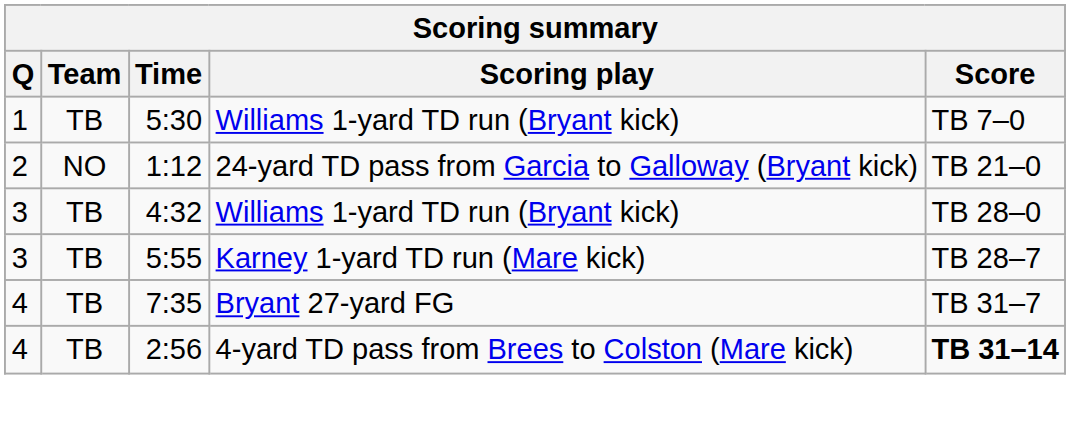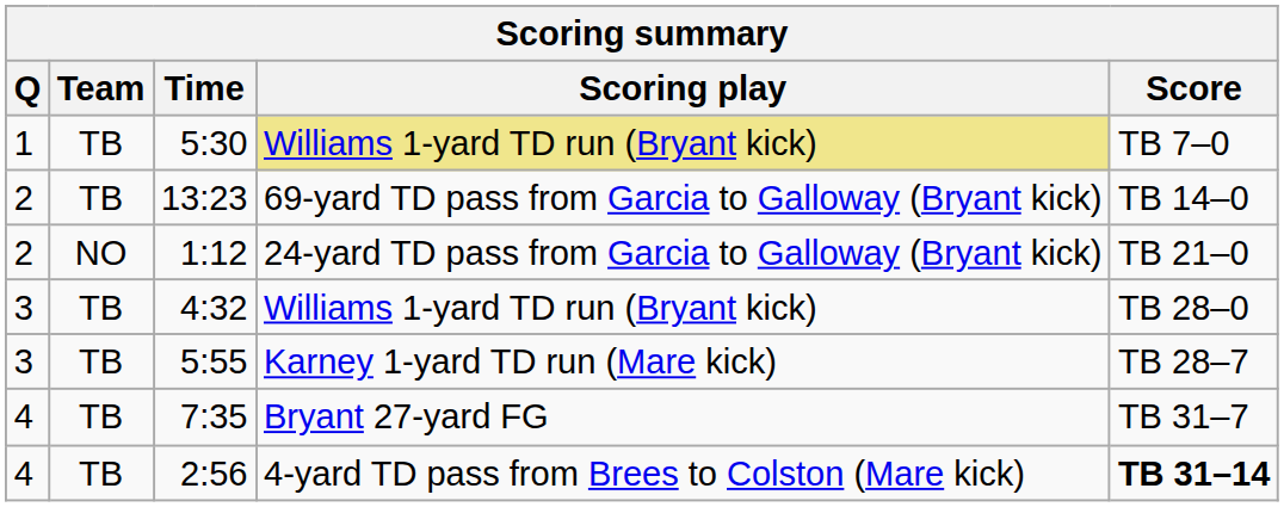 <table class="wikitable" style="font-size: 95%;">
 <tr>
 <th colspan=5>Scoring summary</th>
 </tr>
 <tr>
 <th>Q</th>
 <th>Team</th>
 <th>Time</th>
 <th>Scoring play</th>
 <th>Score</th>
 </tr>
 <tr>
 <td>1</td>
 <td align=center>TB</td>
 <td align=right>5:30</td>
-<td><a href='#'>Williams</a> 1-yard TD run (<a href='#'>Bryant</a> kick)</td>
+<td style="background: khaki;"><a href='#'>Williams</a> 1-yard TD run (<a href='#'>Bryant</a> kick)</td>
 <td>TB 7–0</td>
+</tr>
+<tr>
+<td>2</td>
+<td align=center>TB</td>
+<td align=right>13:23</td>
+<td>69-yard TD pass from <a href='#'>Garcia</a> to <a href='#'>Galloway</a> (<a href='#'>Bryant</a> kick)</td>
+<td>TB 14–0</td>
 </tr>
 <tr>
 <td>2</td>
 <td align=center>NO</td>
 <td align=right>1:12</td>
 <td>24-yard TD pass from <a href='#'>Garcia</a> to <a href='#'>Galloway</a> (<a href='#'>Bryant</a> kick)</td>
 <td>TB 21–0</td>
 </tr>
 <tr>
 <td>3</td>
 <td align=center>TB</td>
 <td align=right>4:32</td>
 <td><a href='#'>Williams</a> 1-yard TD run (<a href='#'>Bryant</a> kick)</td>
 <td>TB 28–0</td>
 </tr>
 <tr>
 <td>3</td>
 <td align=center>TB</td>
 <td align=right>5:55</td>
 <td><a href='#'>Karney</a> 1-yard TD run (<a href='#'>Mare</a> kick)</td>
 <td>TB 28–7</td>
 </tr>
 <tr>
 <td>4</td>
 <td align=center>TB</td>
 <td align=right>7:35</td>
 <td><a href='#'>Bryant</a> 27-yard FG</td>
 <td>TB 31–7</td>
 </tr>
 <tr>
 <td>4</td>
 <td align=center>TB</td>
 <td align=right>2:56</td>
 <td>4-yard TD pass from <a href='#'>Brees</a> to <a href='#'>Colston</a> (<a href='#'>Mare</a> kick)</td>
 <td><strong>TB 31–14</strong></td>
 </tr>
 </table>
